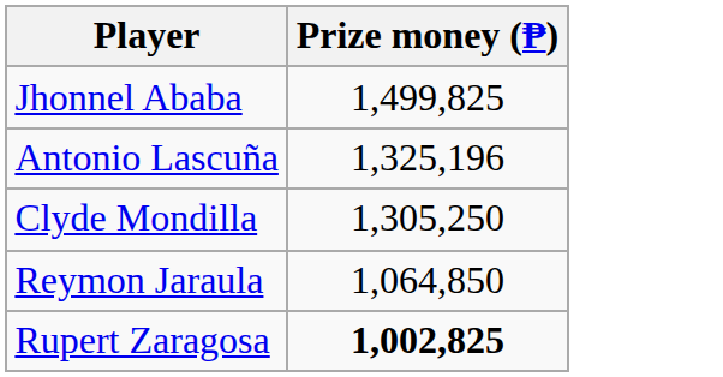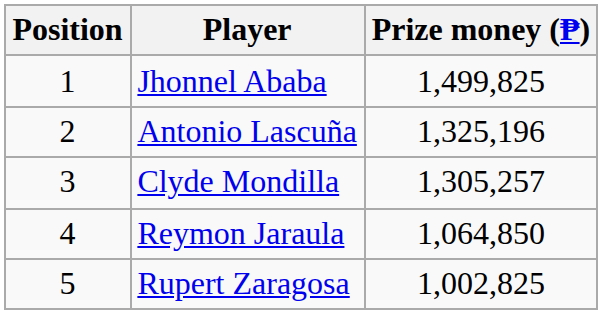 <table class=wikitable>
 <tr>
+<th>Position</th>
 <th>Player</th>
 <th>Prize money (<a href='#'>₱</a>)</th>
 </tr>
 <tr>
+<td align=center>1</td>
 <td> <a href='#'>Jhonnel Ababa</a></td>
 <td align=center>1,499,825</td>
 </tr>
 <tr>
+<td align=center>2</td>
 <td> <a href='#'>Antonio Lascuña</a></td>
 <td align=center>1,325,196</td>
 </tr>
 <tr>
+<td align=center>3</td>
 <td> <a href='#'>Clyde Mondilla</a></td>
-<td align=center>1,305,250</td>
+<td align=center>1,305,257</td>
 </tr>
 <tr>
+<td align=center>4</td>
 <td> <a href='#'>Reymon Jaraula</a></td>
 <td align=center>1,064,850</td>
 </tr>
 <tr>
+<td align=center>5</td>
 <td> <a href='#'>Rupert Zaragosa</a></td>
-<td align=center><strong>1,002,825</strong></td>
+<td align=center>1,002,825</td>
 </tr>
 </table>
